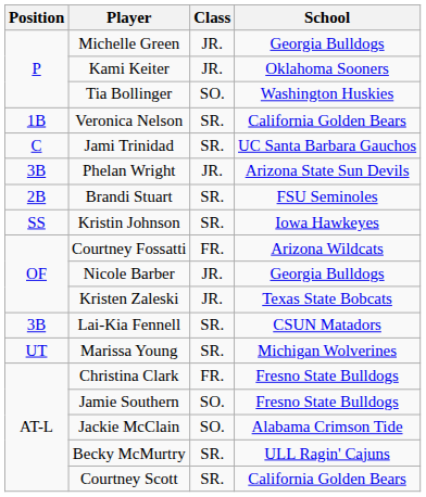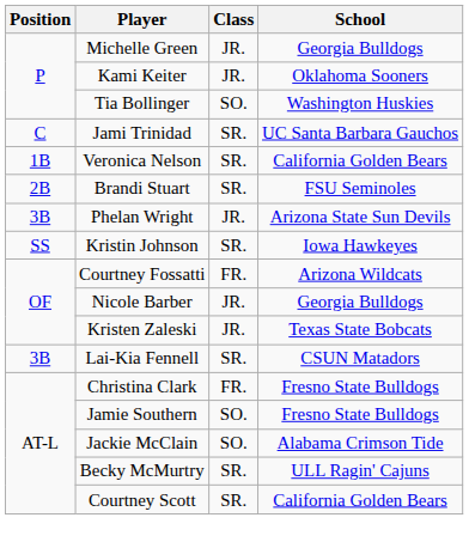 <table class="wikitable">
 <tr>
 <th>Position</th>
 <th>Player</th>
 <th>Class</th>
 <th>School</th>
 </tr>
 <tr align=center>
 <td rowspan=3><a href='#'>P</a></td>
 <td>Michelle Green</td>
 <td>JR.</td>
 <td><a href='#'>Georgia Bulldogs</a></td>
 </tr>
 <tr align=center>
 <td>Kami Keiter</td>
 <td>JR.</td>
 <td><a href='#'>Oklahoma Sooners</a></td>
 </tr>
 <tr align=center>
 <td>Tia Bollinger</td>
 <td>SO.</td>
 <td><a href='#'>Washington Huskies</a></td>
 </tr>
 <tr align=center>
+<td rowspan=1><a href='#'>C</a></td>
+<td>Jami Trinidad</td>
+<td>SR.</td>
+<td><a href='#'>UC Santa Barbara Gauchos</a></td>
+</tr>
+<tr align=center>
 <td rowspan=1><a href='#'>1B</a></td>
 <td>Veronica Nelson</td>
 <td>SR.</td>
 <td><a href='#'>California Golden Bears</a></td>
 </tr>
 <tr align=center>
-<td rowspan=1><a href='#'>C</a></td>
-<td>Jami Trinidad</td>
+<td rowspan=1><a href='#'>2B</a></td>
+<td>Brandi Stuart</td>
 <td>SR.</td>
-<td><a href='#'>UC Santa Barbara Gauchos</a></td>
+<td><a href='#'>FSU Seminoles</a></td>
 </tr>
 <tr align=center>
 <td rowspan=1><a href='#'>3B</a></td>
 <td>Phelan Wright</td>
 <td>JR.</td>
 <td><a href='#'>Arizona State Sun Devils</a></td>
-</tr>
-<tr align=center>
-<td rowspan=1><a href='#'>2B</a></td>
-<td>Brandi Stuart</td>
-<td>SR.</td>
-<td><a href='#'>FSU Seminoles</a></td>
 </tr>
 <tr align=center>
 <td rowspan=1><a href='#'>SS</a></td>
 <td>Kristin Johnson</td>
 <td>SR.</td>
 <td><a href='#'>Iowa Hawkeyes</a></td>
 </tr>
 <tr align=center>
 <td rowspan=3><a href='#'>OF</a></td>
 <td>Courtney Fossatti</td>
 <td>FR.</td>
 <td><a href='#'>Arizona Wildcats</a></td>
 </tr>
 <tr align=center>
 <td>Nicole Barber</td>
 <td>JR.</td>
 <td><a href='#'>Georgia Bulldogs</a></td>
 </tr>
 <tr align=center>
 <td>Kristen Zaleski</td>
 <td>JR.</td>
 <td><a href='#'>Texas State Bobcats</a></td>
 </tr>
 <tr align=center>
 <td rowspan=1><a href='#'>3B</a></td>
 <td>Lai-Kia Fennell</td>
 <td>SR.</td>
 <td><a href='#'>CSUN Matadors</a></td>
 </tr>
 <tr align=center>
-<td rowspan=1><a href='#'>UT</a></td>
-<td>Marissa Young</td>
-<td>SR.</td>
-<td><a href='#'>Michigan Wolverines</a></td>
-</tr>
-<tr align=center>
 <td rowspan=5>AT-L</td>
 <td>Christina Clark</td>
 <td>FR.</td>
 <td><a href='#'>Fresno State Bulldogs</a></td>
 </tr>
 <tr align=center>
 <td>Jamie Southern</td>
 <td>SO.</td>
 <td><a href='#'>Fresno State Bulldogs</a></td>
 </tr>
 <tr align=center>
 <td>Jackie McClain</td>
 <td>SO.</td>
 <td><a href='#'>Alabama Crimson Tide</a></td>
 </tr>
 <tr align=center>
 <td>Becky McMurtry</td>
 <td>SR.</td>
 <td><a href='#'>ULL Ragin' Cajuns</a></td>
 </tr>
 <tr align=center>
 <td>Courtney Scott</td>
 <td>SR.</td>
 <td><a href='#'>California Golden Bears</a></td>
 </tr>
 </table>
